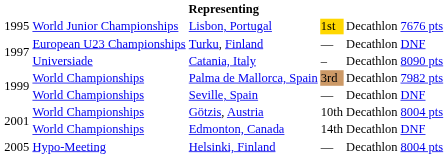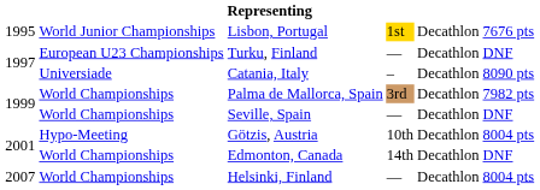 <table>
 <tr>
 <th colspan="6">Representing </th>
 </tr>
 <tr>
 <td>1995</td>
 <td><a href='#'>World Junior Championships</a></td>
 <td><a href='#'>Lisbon, Portugal</a></td>
 <td bgcolor="gold">1st</td>
 <td>Decathlon</td>
 <td><a href='#'>7676 pts</a></td>
 </tr>
 <tr>
 <td rowspan=2>1997</td>
 <td><a href='#'>European U23 Championships</a></td>
 <td><a href='#'>Turku</a>, <a href='#'>Finland</a></td>
 <td>—</td>
 <td>Decathlon</td>
 <td><a href='#'>DNF</a></td>
 </tr>
 <tr>
 <td><a href='#'>Universiade</a></td>
 <td><a href='#'>Catania, Italy</a></td>
 <td>–</td>
 <td>Decathlon</td>
 <td><a href='#'>8090 pts</a></td>
 </tr>
 <tr>
 <td rowspan=2>1999</td>
 <td><a href='#'>World Championships</a></td>
 <td><a href='#'>Palma de Mallorca, Spain</a></td>
 <td bgcolor="cc9966">3rd</td>
 <td>Decathlon</td>
 <td><a href='#'>7982 pts</a></td>
 </tr>
 <tr>
 <td><a href='#'>World Championships</a></td>
 <td><a href='#'>Seville, Spain</a></td>
 <td>—</td>
 <td>Decathlon</td>
 <td><a href='#'>DNF</a></td>
 </tr>
 <tr>
 <td rowspan=2>2001</td>
-<td><a href='#'>World Championships</a></td>
+<td><a href='#'>Hypo-Meeting</a></td>
 <td><a href='#'>Götzis</a>, <a href='#'>Austria</a></td>
 <td>10th</td>
 <td>Decathlon</td>
 <td><a href='#'>8004 pts</a></td>
 </tr>
 <tr>
 <td><a href='#'>World Championships</a></td>
 <td><a href='#'>Edmonton, Canada</a></td>
 <td>14th</td>
 <td>Decathlon</td>
 <td><a href='#'>DNF</a></td>
 </tr>
 <tr>
-<td>2005</td>
-<td><a href='#'>Hypo-Meeting</a></td>
+<td>2007</td>
+<td><a href='#'>World Championships</a></td>
 <td><a href='#'>Helsinki, Finland</a></td>
 <td>—</td>
 <td>Decathlon</td>
 <td><a href='#'>8004 pts</a></td>
 </tr>
 </table>
